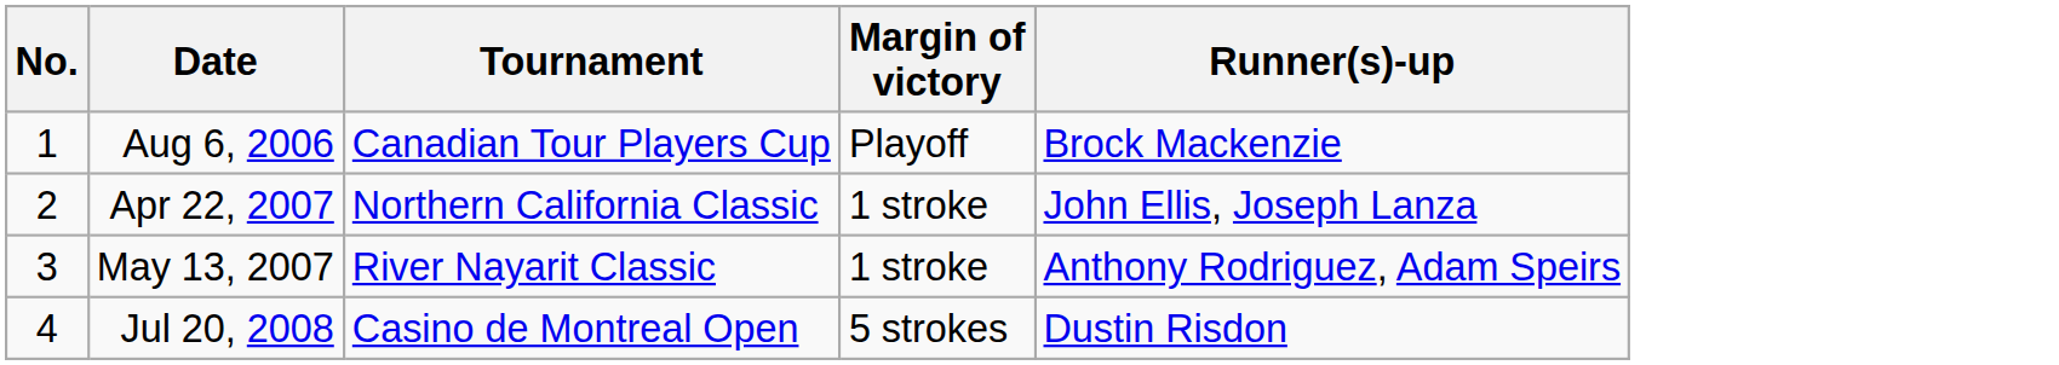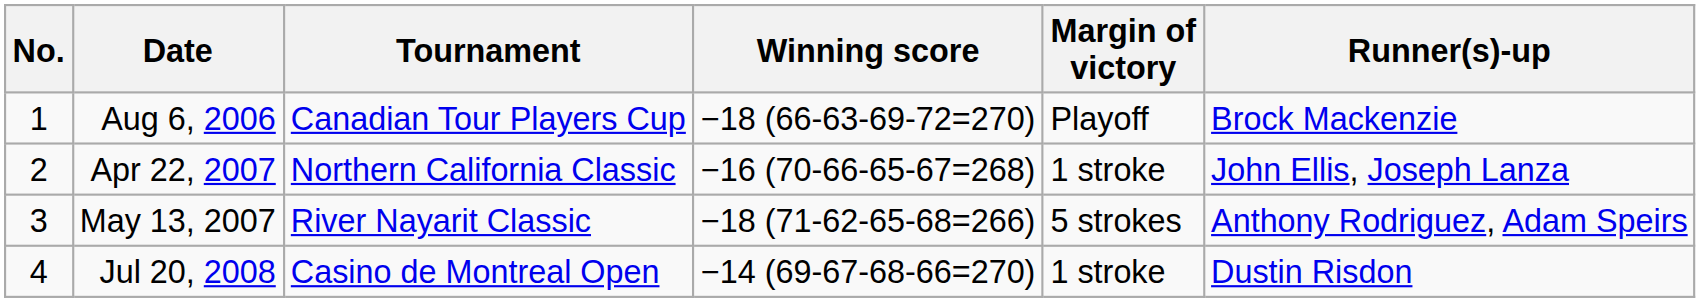 <table class="wikitable" style="font-size:95%;">
 <tr>
 <th>No.</th>
 <th>Date</th>
 <th>Tournament</th>
+<th>Winning score</th>
 <th>Margin of<br>victory</th>
 <th>Runner(s)-up</th>
 </tr>
 <tr>
 <td align=center>1</td>
 <td align=right>Aug 6, <a href='#'>2006</a></td>
 <td><a href='#'>Canadian Tour Players Cup</a></td>
+<td>−18 (66-63-69-72=270)</td>
 <td>Playoff</td>
 <td> <a href='#'>Brock Mackenzie</a></td>
 </tr>
 <tr>
 <td align=center>2</td>
 <td align=right>Apr 22, <a href='#'>2007</a></td>
 <td><a href='#'>Northern California Classic</a></td>
+<td>−16 (70-66-65-67=268)</td>
 <td>1 stroke</td>
 <td> <a href='#'>John Ellis</a>,  <a href='#'>Joseph Lanza</a></td>
 </tr>
 <tr>
 <td align=center>3</td>
 <td align=right>May 13, 2007</td>
 <td><a href='#'>River Nayarit Classic</a></td>
-<td>1 stroke</td>
+<td>−18 (71-62-65-68=266)</td>
+<td>5 strokes</td>
 <td> <a href='#'>Anthony Rodriguez</a>,  <a href='#'>Adam Speirs</a></td>
 </tr>
 <tr>
 <td align=center>4</td>
 <td align=right>Jul 20, <a href='#'>2008</a></td>
 <td><a href='#'>Casino de Montreal Open</a></td>
-<td>5 strokes</td>
+<td>−14 (69-67-68-66=270)</td>
+<td>1 stroke</td>
 <td> <a href='#'>Dustin Risdon</a></td>
 </tr>
 </table>
